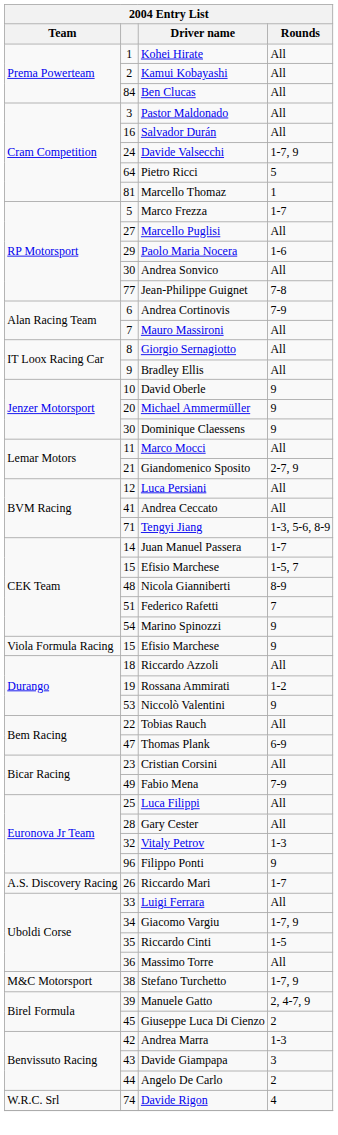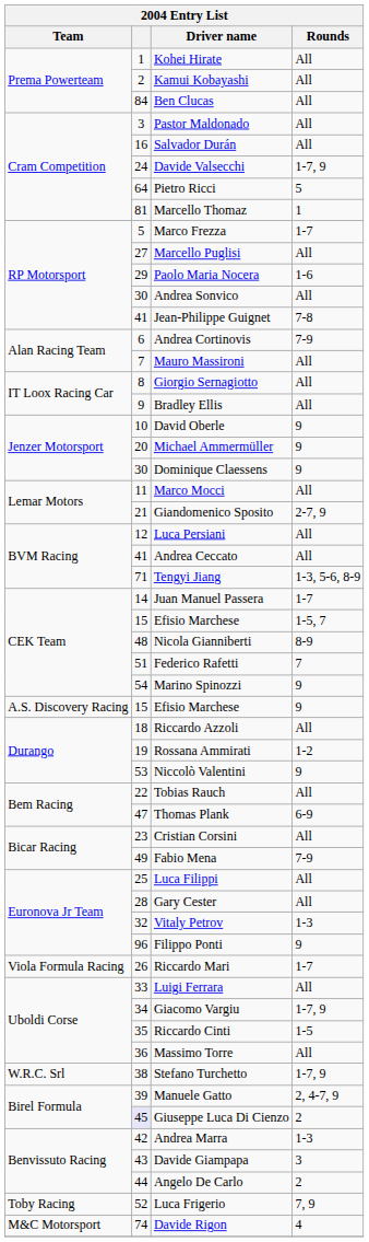 <table class="wikitable" style="font-size:85%">
 <tr>
 <th colspan=4>2004 Entry List</th>
 </tr>
 <tr>
 <th>Team</th>
 <th></th>
 <th>Driver name</th>
 <th>Rounds</th>
 </tr>
 <tr>
 <td nowrap rowspan=3> <a href='#'>Prema Powerteam</a></td>
 <td align=center>1</td>
 <td nowrap> <a href='#'>Kohei Hirate</a></td>
 <td>All</td>
 </tr>
 <tr>
 <td align=center>2</td>
 <td nowrap> <a href='#'>Kamui Kobayashi</a></td>
 <td>All</td>
 </tr>
 <tr>
 <td align=center>84</td>
 <td nowrap> <a href='#'>Ben Clucas</a></td>
 <td>All</td>
 </tr>
 <tr>
 <td nowrap rowspan=5> <a href='#'>Cram Competition</a></td>
 <td align=center>3</td>
 <td nowrap> <a href='#'>Pastor Maldonado</a></td>
 <td>All</td>
 </tr>
 <tr>
 <td align=center>16</td>
 <td nowrap> <a href='#'>Salvador Durán</a></td>
 <td>All</td>
 </tr>
 <tr>
 <td align=center>24</td>
 <td nowrap> <a href='#'>Davide Valsecchi</a></td>
 <td>1-7, 9</td>
 </tr>
 <tr>
 <td align=center>64</td>
 <td nowrap> Pietro Ricci</td>
 <td>5</td>
 </tr>
 <tr>
 <td align=center>81</td>
 <td nowrap> Marcello Thomaz</td>
 <td>1</td>
 </tr>
 <tr>
 <td nowrap rowspan=5> <a href='#'>RP Motorsport</a></td>
 <td align=center>5</td>
 <td nowrap> Marco Frezza</td>
 <td>1-7</td>
 </tr>
 <tr>
 <td align=center>27</td>
 <td nowrap> <a href='#'>Marcello Puglisi</a></td>
 <td>All</td>
 </tr>
 <tr>
 <td align=center>29</td>
 <td nowrap> <a href='#'>Paolo Maria Nocera</a></td>
 <td>1-6</td>
 </tr>
 <tr>
 <td align=center>30</td>
 <td nowrap> Andrea Sonvico</td>
 <td>All</td>
 </tr>
 <tr>
-<td align=center>77</td>
+<td align=center>41</td>
 <td nowrap> Jean-Philippe Guignet</td>
 <td>7-8</td>
 </tr>
 <tr>
 <td nowrap rowspan=2> Alan Racing Team</td>
 <td align=center>6</td>
 <td nowrap> Andrea Cortinovis</td>
 <td>7-9</td>
 </tr>
 <tr>
 <td align=center>7</td>
 <td nowrap> <a href='#'>Mauro Massironi</a></td>
 <td>All</td>
 </tr>
 <tr>
 <td nowrap rowspan=2> IT Loox Racing Car</td>
 <td align=center>8</td>
 <td nowrap> <a href='#'>Giorgio Sernagiotto</a></td>
 <td>All</td>
 </tr>
 <tr>
 <td align=center>9</td>
 <td nowrap> Bradley Ellis</td>
 <td>All</td>
 </tr>
 <tr>
 <td nowrap rowspan=3> <a href='#'>Jenzer Motorsport</a></td>
 <td align=center>10</td>
 <td nowrap> David Oberle</td>
 <td>9</td>
 </tr>
 <tr>
 <td align=center>20</td>
 <td nowrap> <a href='#'>Michael Ammermüller</a></td>
 <td>9</td>
 </tr>
 <tr>
 <td align=center>30</td>
 <td nowrap> Dominique Claessens</td>
 <td>9</td>
 </tr>
 <tr>
 <td nowrap rowspan=2> Lemar Motors</td>
 <td align=center>11</td>
 <td nowrap> <a href='#'>Marco Mocci</a></td>
 <td>All</td>
 </tr>
 <tr>
 <td align=center>21</td>
 <td nowrap> Giandomenico Sposito</td>
 <td>2-7, 9</td>
 </tr>
 <tr>
 <td nowrap rowspan=3> BVM Racing</td>
 <td align=center>12</td>
 <td nowrap> <a href='#'>Luca Persiani</a></td>
 <td>All</td>
 </tr>
 <tr>
 <td align=center>41</td>
 <td nowrap> Andrea Ceccato</td>
 <td>All</td>
 </tr>
 <tr>
 <td align=center>71</td>
 <td nowrap> <a href='#'>Tengyi Jiang</a></td>
 <td>1-3, 5-6, 8-9</td>
 </tr>
 <tr>
 <td nowrap rowspan=5> CEK Team</td>
 <td align=center>14</td>
 <td nowrap> Juan Manuel Passera</td>
 <td>1-7</td>
 </tr>
 <tr>
 <td align=center>15</td>
 <td nowrap> Efisio Marchese</td>
 <td>1-5, 7</td>
 </tr>
 <tr>
 <td align=center>48</td>
 <td nowrap> Nicola Gianniberti</td>
 <td>8-9</td>
 </tr>
 <tr>
 <td align=center>51</td>
 <td nowrap> Federico Rafetti</td>
 <td>7</td>
 </tr>
 <tr>
 <td align=center>54</td>
 <td nowrap> Marino Spinozzi</td>
 <td>9</td>
 </tr>
 <tr>
-<td nowrap> Viola Formula Racing</td>
+<td nowrap> A.S. Discovery Racing</td>
 <td align=center>15</td>
 <td nowrap> Efisio Marchese</td>
 <td>9</td>
 </tr>
 <tr>
 <td nowrap rowspan=3> <a href='#'>Durango</a></td>
 <td align=center>18</td>
 <td nowrap> Riccardo Azzoli</td>
 <td>All</td>
 </tr>
 <tr>
 <td align=center>19</td>
 <td nowrap> Rossana Ammirati</td>
 <td>1-2</td>
 </tr>
 <tr>
 <td align=center>53</td>
 <td nowrap> Niccolò Valentini</td>
 <td>9</td>
 </tr>
 <tr>
 <td nowrap rowspan=2> Bem Racing</td>
 <td align=center>22</td>
 <td nowrap> Tobias Rauch</td>
 <td>All</td>
 </tr>
 <tr>
 <td align=center>47</td>
 <td nowrap> Thomas Plank</td>
 <td>6-9</td>
 </tr>
 <tr>
 <td nowrap rowspan=2> Bicar Racing</td>
 <td align=center>23</td>
 <td nowrap> Cristian Corsini</td>
 <td>All</td>
 </tr>
 <tr>
 <td align=center>49</td>
 <td nowrap> Fabio Mena</td>
 <td>7-9</td>
 </tr>
 <tr>
 <td nowrap rowspan=4> <a href='#'>Euronova Jr Team</a></td>
 <td align=center>25</td>
 <td nowrap> <a href='#'>Luca Filippi</a></td>
 <td>All</td>
 </tr>
 <tr>
 <td align=center>28</td>
 <td nowrap> Gary Cester</td>
 <td>All</td>
 </tr>
 <tr>
 <td align=center>32</td>
 <td nowrap> <a href='#'>Vitaly Petrov</a></td>
 <td>1-3</td>
 </tr>
 <tr>
 <td align=center>96</td>
 <td nowrap> Filippo Ponti</td>
 <td>9</td>
 </tr>
 <tr>
-<td nowrap> A.S. Discovery Racing</td>
+<td nowrap> Viola Formula Racing</td>
 <td align=center>26</td>
 <td nowrap> Riccardo Mari</td>
 <td>1-7</td>
 </tr>
 <tr>
 <td nowrap rowspan=4> Uboldi Corse</td>
 <td align=center>33</td>
 <td nowrap> <a href='#'>Luigi Ferrara</a></td>
 <td>All</td>
 </tr>
 <tr>
 <td align=center>34</td>
 <td nowrap> Giacomo Vargiu</td>
 <td>1-7, 9</td>
 </tr>
 <tr>
 <td align=center>35</td>
 <td nowrap> Riccardo Cinti</td>
 <td>1-5</td>
 </tr>
 <tr>
 <td align=center>36</td>
 <td nowrap> Massimo Torre</td>
 <td>All</td>
 </tr>
 <tr>
-<td nowrap> M&C Motorsport</td>
+<td nowrap> W.R.C. Srl</td>
 <td align=center>38</td>
 <td nowrap> Stefano Turchetto</td>
 <td>1-7, 9</td>
 </tr>
 <tr>
 <td nowrap rowspan=2> Birel Formula</td>
 <td align=center>39</td>
 <td nowrap> Manuele Gatto</td>
 <td>2, 4-7, 9</td>
 </tr>
 <tr>
-<td align=center>45</td>
+<td align=center style="background: lavender;">45</td>
 <td nowrap> Giuseppe Luca Di Cienzo</td>
 <td>2</td>
 </tr>
 <tr>
 <td nowrap rowspan=3> Benvissuto Racing</td>
 <td align=center>42</td>
 <td nowrap> Andrea Marra</td>
 <td>1-3</td>
 </tr>
 <tr>
 <td align=center>43</td>
 <td nowrap> Davide Giampapa</td>
 <td>3</td>
 </tr>
 <tr>
 <td align=center>44</td>
 <td nowrap> Angelo De Carlo</td>
 <td>2</td>
 </tr>
 <tr>
-<td nowrap> W.R.C. Srl</td>
+<td nowrap> Toby Racing</td>
+<td align=center>52</td>
+<td nowrap> Luca Frigerio</td>
+<td>7, 9</td>
+</tr>
+<tr>
+<td nowrap> M&C Motorsport</td>
 <td align=center>74</td>
 <td nowrap> <a href='#'>Davide Rigon</a></td>
 <td>4</td>
 </tr>
 <tr>
 </tr>
 </table>
